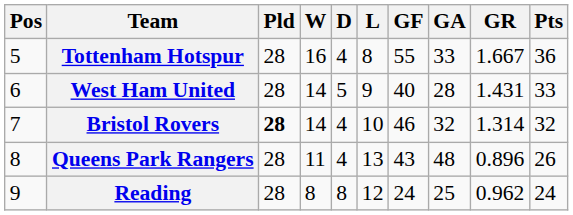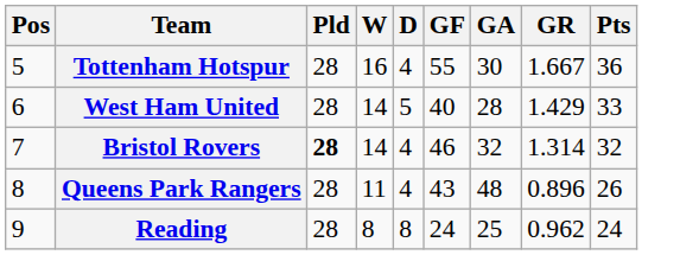 <table class="wikitable sortable">
 <tr>
 <th><abbr>Pos</abbr></th>
 <th align="left">Team</th>
 <th><abbr>Pld</abbr></th>
 <th><abbr>W</abbr></th>
 <th><abbr>D</abbr></th>
-<th><abbr>L</abbr></th>
 <th><abbr>GF</abbr></th>
 <th><abbr>GA</abbr></th>
 <th><abbr>GR</abbr></th>
 <th><abbr>Pts</abbr></th>
 </tr>
 <tr>
 <td>5</td>
 <th align="left"><a href='#'>Tottenham Hotspur</a></th>
 <td>28</td>
 <td>16</td>
 <td>4</td>
-<td>8</td>
 <td>55</td>
-<td>33</td>
+<td>30</td>
 <td>1.667</td>
 <td>36</td>
 </tr>
 <tr>
 <td>6</td>
 <th align="left"><a href='#'>West Ham United</a></th>
 <td>28</td>
 <td>14</td>
 <td>5</td>
-<td>9</td>
 <td>40</td>
 <td>28</td>
-<td>1.431</td>
+<td>1.429</td>
 <td>33</td>
 </tr>
 <tr>
 <td>7</td>
 <th align="left"><a href='#'>Bristol Rovers</a></th>
 <td><strong>28</strong></td>
 <td>14</td>
 <td>4</td>
-<td>10</td>
 <td>46</td>
 <td>32</td>
 <td>1.314</td>
 <td>32</td>
 </tr>
 <tr>
 <td>8</td>
 <th align="left"><a href='#'>Queens Park Rangers</a></th>
 <td>28</td>
 <td>11</td>
 <td>4</td>
-<td>13</td>
 <td>43</td>
 <td>48</td>
 <td>0.896</td>
 <td>26</td>
 </tr>
 <tr>
 <td>9</td>
 <th align="left"><a href='#'>Reading</a></th>
 <td>28</td>
 <td>8</td>
 <td>8</td>
-<td>12</td>
 <td>24</td>
 <td>25</td>
 <td>0.962</td>
 <td>24</td>
 </tr>
 </table>
